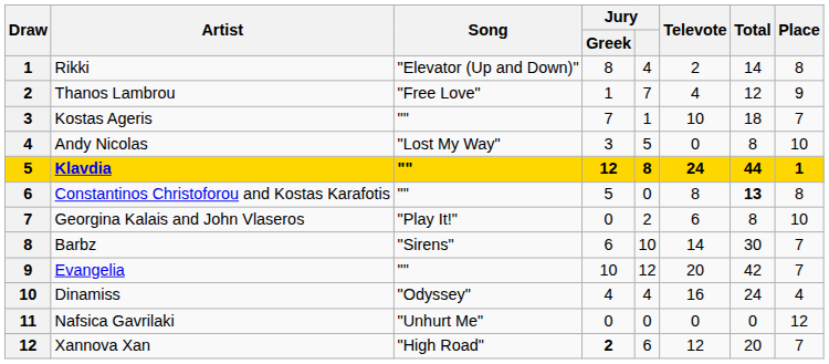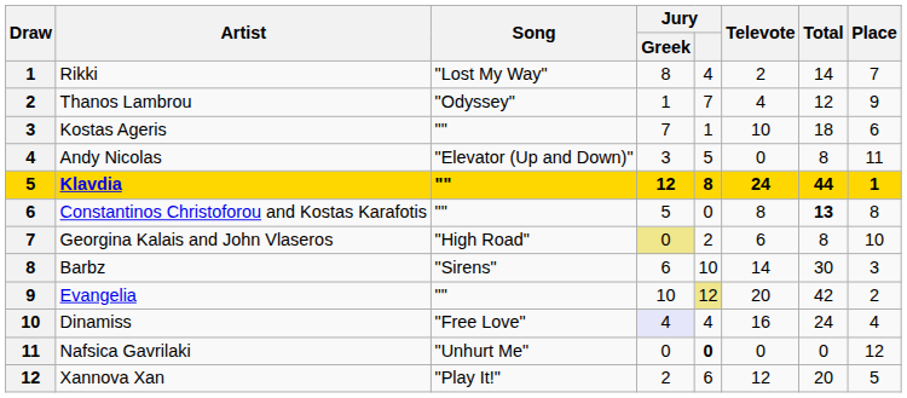 <table class="sortable wikitable plainrowheaders" style="margin: 1em auto 1em auto; text-align:center;">
 <tr>
 <th rowspan="2" scope="col">Draw</th>
 <th rowspan="2" scope="col">Artist</th>
 <th rowspan="2" scope="col">Song</th>
 <th colspan="2">Jury</th>
 <th rowspan="2">Televote</th>
 <th rowspan="2" scope="col">Total</th>
 <th rowspan="2" scope="col">Place</th>
 </tr>
 <tr>
 <th>Greek</th>
 <th></th>
 </tr>
 <tr>
 <th scope="row" style="text-align:center;">1</th>
 <td align="left">Rikki</td>
-<td align="left">"Elevator (Up and Down)"</td>
+<td align="left">"Lost My Way"</td>
 <td>8</td>
 <td>4</td>
 <td>2</td>
 <td>14</td>
-<td>8</td>
+<td>7</td>
 </tr>
 <tr>
 <th scope="row" style="text-align:center;">2</th>
 <td align="left">Thanos Lambrou</td>
-<td align="left">"Free Love"</td>
+<td align="left">"Odyssey"</td>
 <td>1</td>
 <td>7</td>
 <td>4</td>
 <td>12</td>
 <td>9</td>
 </tr>
 <tr>
 <th scope="row" style="text-align:center;">3</th>
 <td align="left">Kostas Ageris</td>
 <td align="left">""</td>
 <td>7</td>
 <td>1</td>
 <td>10</td>
 <td>18</td>
-<td>7</td>
+<td>6</td>
 </tr>
 <tr>
 <th scope="row" style="text-align:center;">4</th>
 <td align="left">Andy Nicolas</td>
-<td align="left">"Lost My Way"</td>
+<td align="left">"Elevator (Up and Down)"</td>
 <td>3</td>
 <td>5</td>
 <td>0</td>
 <td>8</td>
-<td>10</td>
+<td>11</td>
 </tr>
 <tr style="font-weight:bold; background:gold;">
 <th scope="row" style="text-align:center; font-weight:bold; background:gold">5</th>
 <td align="left"><a href='#'>Klavdia</a></td>
 <td align="left">""</td>
 <td>12</td>
 <td>8</td>
 <td>24</td>
 <td>44</td>
 <td>1</td>
 </tr>
 <tr>
 <th scope="row" style="text-align:center;">6</th>
 <td align="left"><a href='#'>Constantinos Christoforou</a> and Kostas Karafotis</td>
 <td align="left">""</td>
 <td>5</td>
 <td>0</td>
 <td>8</td>
 <td><strong>13</strong></td>
 <td>8</td>
 </tr>
 <tr>
 <th scope="row" style="text-align:center;">7</th>
 <td align="left">Georgina Kalais and John Vlaseros</td>
-<td align="left">"Play It!"</td>
-<td>0</td>
+<td align="left">"High Road"</td>
+<td style="background: khaki;">0</td>
 <td>2</td>
 <td>6</td>
 <td>8</td>
 <td>10</td>
 </tr>
 <tr>
 <th scope="row" style="text-align:center;">8</th>
 <td align="left">Barbz</td>
 <td align="left">"Sirens"</td>
 <td>6</td>
 <td>10</td>
 <td>14</td>
 <td>30</td>
-<td>7</td>
+<td>3</td>
 </tr>
 <tr>
 <th scope="row" style="text-align:center;">9</th>
 <td align="left"><a href='#'>Evangelia</a></td>
 <td align="left">""</td>
 <td>10</td>
-<td>12</td>
+<td style="background: khaki;">12</td>
 <td>20</td>
 <td>42</td>
-<td>7</td>
+<td>2</td>
 </tr>
 <tr>
 <th scope="row" style="text-align:center;">10</th>
 <td align="left">Dinamiss</td>
-<td align="left">"Odyssey"</td>
-<td>4</td>
+<td align="left">"Free Love"</td>
+<td style="background: lavender;">4</td>
 <td>4</td>
 <td>16</td>
 <td>24</td>
 <td>4</td>
 </tr>
 <tr>
 <th scope="row" style="text-align:center;">11</th>
 <td align="left">Nafsica Gavrilaki</td>
 <td align="left">"Unhurt Me"</td>
 <td>0</td>
-<td>0</td>
+<td><strong>0</strong></td>
 <td>0</td>
 <td>0</td>
 <td>12</td>
 </tr>
 <tr>
 <th scope="row" style="text-align:center;">12</th>
 <td align="left">Xannova Xan</td>
-<td align="left">"High Road"</td>
-<td><strong>2</strong></td>
+<td align="left">"Play It!"</td>
+<td>2</td>
 <td>6</td>
 <td>12</td>
 <td>20</td>
-<td>7</td>
+<td>5</td>
 </tr>
 </table>
